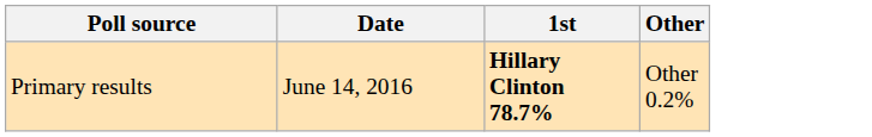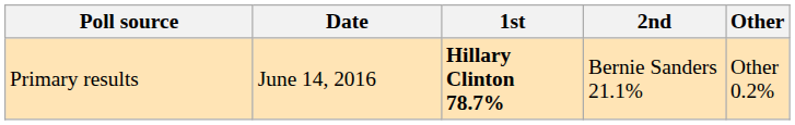 <table class="wikitable">
 <tr>
 <th style="width:180px;">Poll source</th>
 <th style="width:135px;">Date</th>
 <th style="width:100px;">1st</th>
+<th style="width:100px;">2nd</th>
 <th>Other</th>
 </tr>
 <tr style="background:Moccasin;">
 <td>Primary results</td>
 <td>June 14, 2016</td>
 <td><strong>Hillary Clinton<br>78.7%</strong></td>
+<td>Bernie Sanders<br>21.1%</td>
 <td>Other<br>0.2%</td>
 </tr>
 </table>
